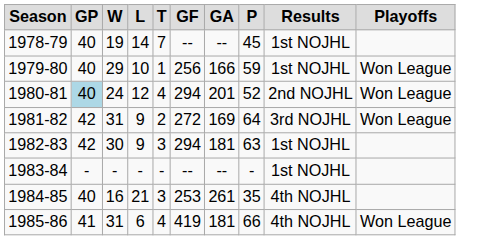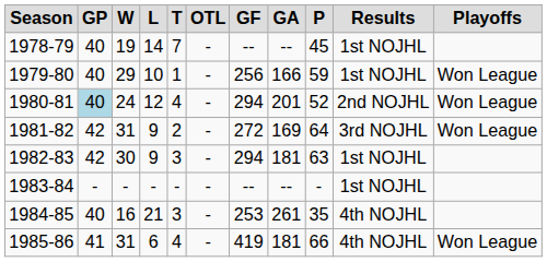 <table class="wikitable">
 <tr align="center"  bgcolor="#dddddd">
 <td><strong>Season</strong></td>
 <td><strong>GP</strong></td>
 <td><strong>W</strong></td>
 <td><strong>L</strong></td>
 <td><strong>T</strong></td>
+<td><strong>OTL</strong></td>
 <td><strong>GF</strong></td>
 <td><strong>GA</strong></td>
 <td><strong>P</strong></td>
 <td><strong>Results</strong></td>
 <td><strong>Playoffs</strong></td>
 </tr>
 <tr align="center">
 <td>1978-79</td>
 <td>40</td>
 <td>19</td>
 <td>14</td>
 <td>7</td>
+<td>-</td>
 <td>--</td>
 <td>--</td>
 <td>45</td>
 <td>1st NOJHL</td>
 <td></td>
 </tr>
 <tr align="center">
 <td>1979-80</td>
 <td>40</td>
 <td>29</td>
 <td>10</td>
 <td>1</td>
+<td>-</td>
 <td>256</td>
 <td>166</td>
 <td>59</td>
 <td>1st NOJHL</td>
 <td>Won League</td>
 </tr>
 <tr align="center">
 <td>1980-81</td>
 <td style="background: lightblue;">40</td>
 <td>24</td>
 <td>12</td>
 <td>4</td>
+<td>-</td>
 <td>294</td>
 <td>201</td>
 <td>52</td>
 <td>2nd NOJHL</td>
 <td>Won League</td>
 </tr>
 <tr align="center">
 <td>1981-82</td>
 <td>42</td>
 <td>31</td>
 <td>9</td>
 <td>2</td>
+<td>-</td>
 <td>272</td>
 <td>169</td>
 <td>64</td>
 <td>3rd NOJHL</td>
 <td>Won League</td>
 </tr>
 <tr align="center">
 <td>1982-83</td>
 <td>42</td>
 <td>30</td>
 <td>9</td>
 <td>3</td>
+<td>-</td>
 <td>294</td>
 <td>181</td>
 <td>63</td>
 <td>1st NOJHL</td>
 <td></td>
 </tr>
 <tr align="center">
 <td>1983-84</td>
+<td>-</td>
 <td>-</td>
 <td>-</td>
 <td>-</td>
 <td>-</td>
 <td>--</td>
 <td>--</td>
 <td>-</td>
 <td>1st NOJHL</td>
 <td></td>
 </tr>
 <tr align="center">
 <td>1984-85</td>
 <td>40</td>
 <td>16</td>
 <td>21</td>
 <td>3</td>
+<td>-</td>
 <td>253</td>
 <td>261</td>
 <td>35</td>
 <td>4th NOJHL</td>
 <td></td>
 </tr>
 <tr align="center">
 <td>1985-86</td>
 <td>41</td>
 <td>31</td>
 <td>6</td>
 <td>4</td>
+<td>-</td>
 <td>419</td>
 <td>181</td>
 <td>66</td>
 <td>4th NOJHL</td>
 <td>Won League</td>
 </tr>
 </table>
